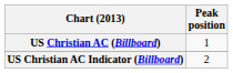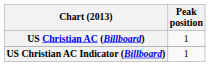 <table class="wikitable sortable plainrowheaders" style="text-align:center">
 <tr>
 <th scope="col">Chart (2013)</th>
 <th scope="col">Peak<br> position</th>
 </tr>
 <tr>
 <th scope="row">US <a href='#'>Christian AC</a> (<em><a href='#'>Billboard</a></em>)</th>
 <td>1</td>
 </tr>
 <tr>
 </tr>
 <tr>
 </tr>
 <tr>
 <th scope="row">US Christian AC Indicator (<em><a href='#'>Billboard</a></em>)</th>
-<td align="center">2</td>
+<td align="center">1</td>
 </tr>
 </table>
